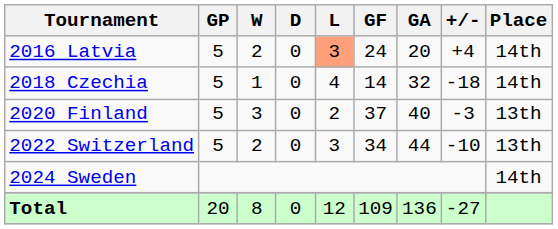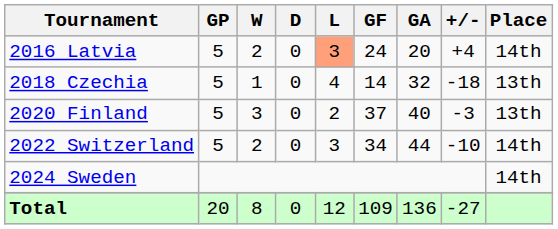 <table class="wikitable" style="text-align:center;">
 <tr>
 <th>Tournament</th>
 <th width=20>GP</th>
 <th width=20>W</th>
 <th width=20>D</th>
 <th width=20>L</th>
 <th width=20>GF</th>
 <th width=20>GA</th>
 <th width=20>+/-</th>
 <th width=20>Place</th>
 </tr>
 <tr>
 <td style="text-align:left;"><a href='#'>2016 Latvia</a></td>
 <td>5</td>
 <td>2</td>
 <td>0</td>
 <td style="background: lightsalmon;">3</td>
 <td>24</td>
 <td>20</td>
 <td>+4</td>
 <td>14th</td>
 </tr>
 <tr>
 <td style="text-align:left;"><a href='#'>2018 Czechia</a></td>
 <td>5</td>
 <td>1</td>
 <td>0</td>
 <td>4</td>
 <td>14</td>
 <td>32</td>
 <td>-18</td>
-<td>14th</td>
+<td>13th</td>
 </tr>
 <tr>
 <td style="text-align:left;"><a href='#'>2020 Finland</a></td>
 <td>5</td>
 <td>3</td>
 <td>0</td>
 <td>2</td>
 <td>37</td>
 <td>40</td>
 <td>-3</td>
 <td>13th</td>
 </tr>
 <tr>
 <td style="text-align:left;"><a href='#'>2022 Switzerland</a></td>
 <td>5</td>
 <td>2</td>
 <td>0</td>
 <td>3</td>
 <td>34</td>
 <td>44</td>
 <td>-10</td>
-<td>13th</td>
+<td>14th</td>
 </tr>
 <tr>
 <td style="text-align:left;"><a href='#'>2024 Sweden</a></td>
 <td colspan=7></td>
 <td>14th</td>
 </tr>
 <tr>
 </tr>
 <tr style="background:#ccffcc;">
 <td style="text-align:left;"><strong>Total</strong></td>
 <td>20</td>
 <td>8</td>
 <td>0</td>
 <td>12</td>
 <td>109</td>
 <td>136</td>
 <td>-27</td>
 <td></td>
 </tr>
 </table>
